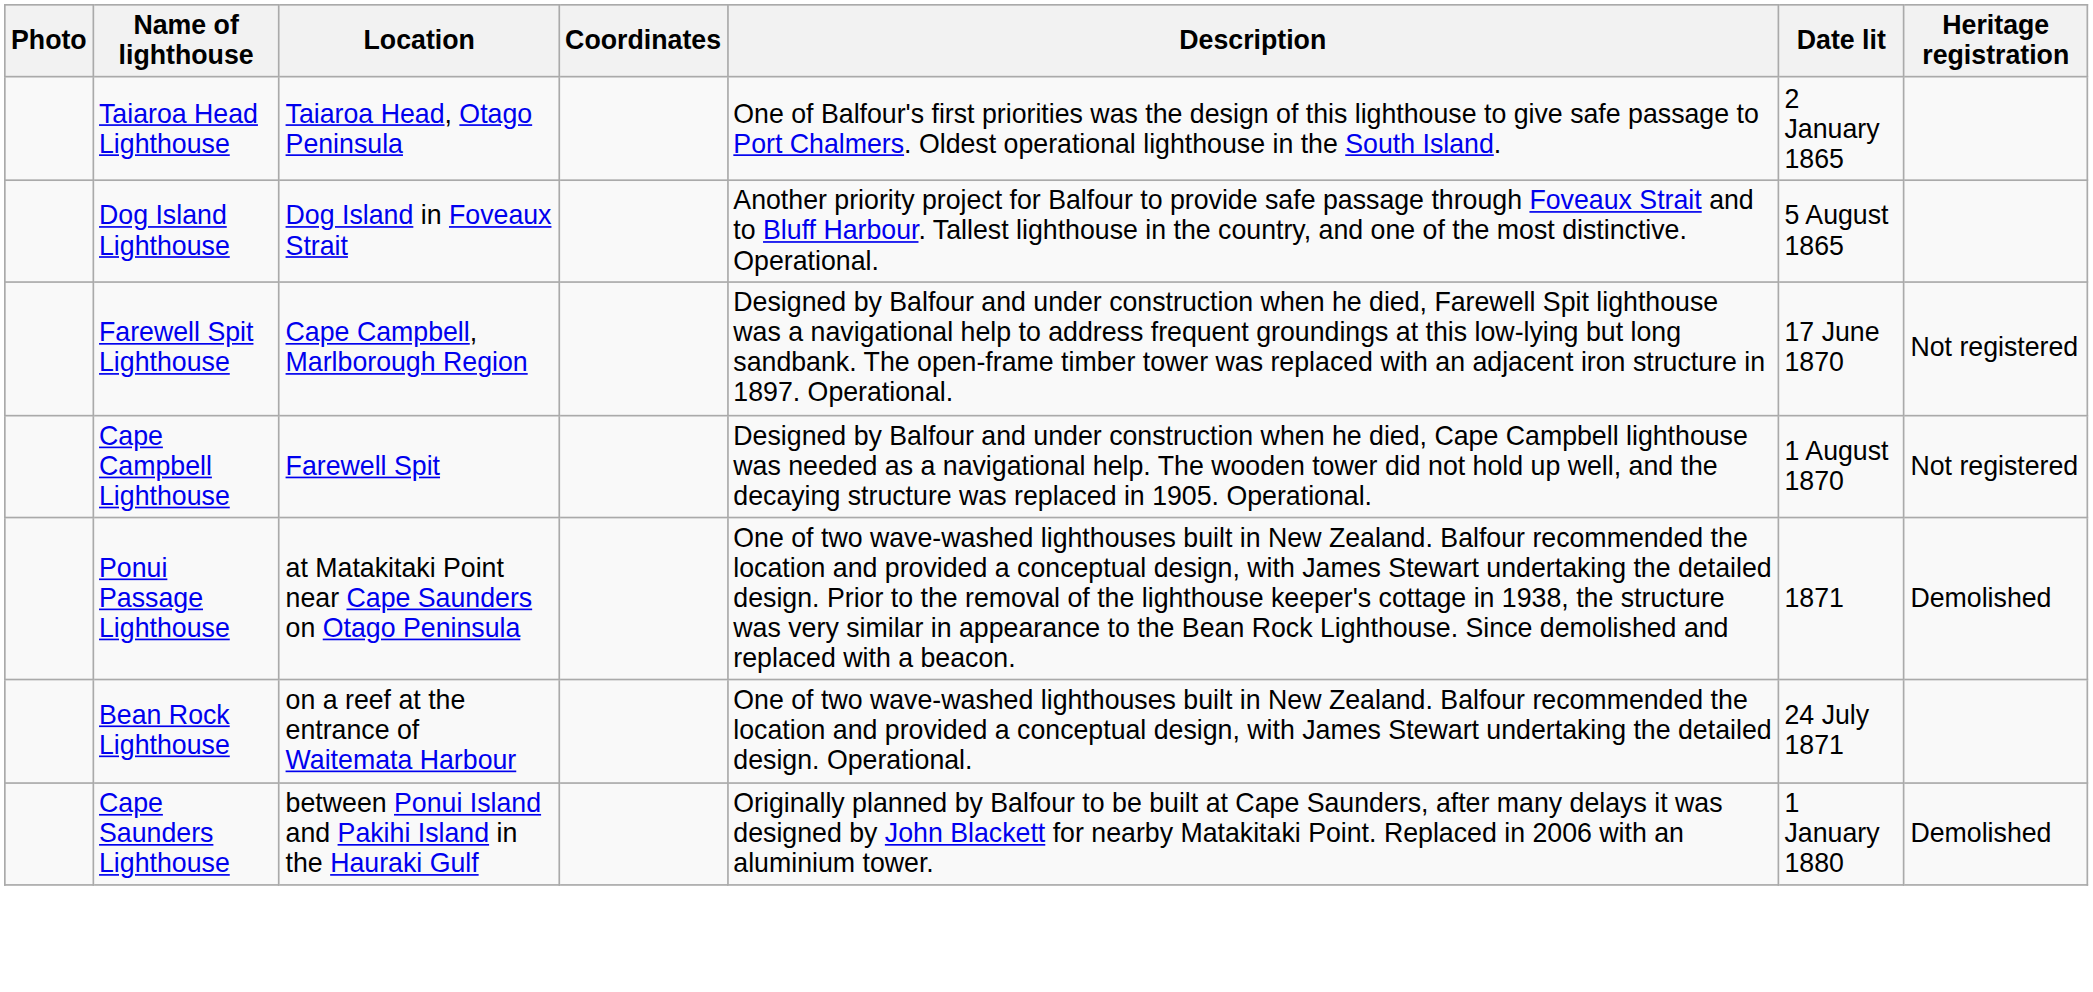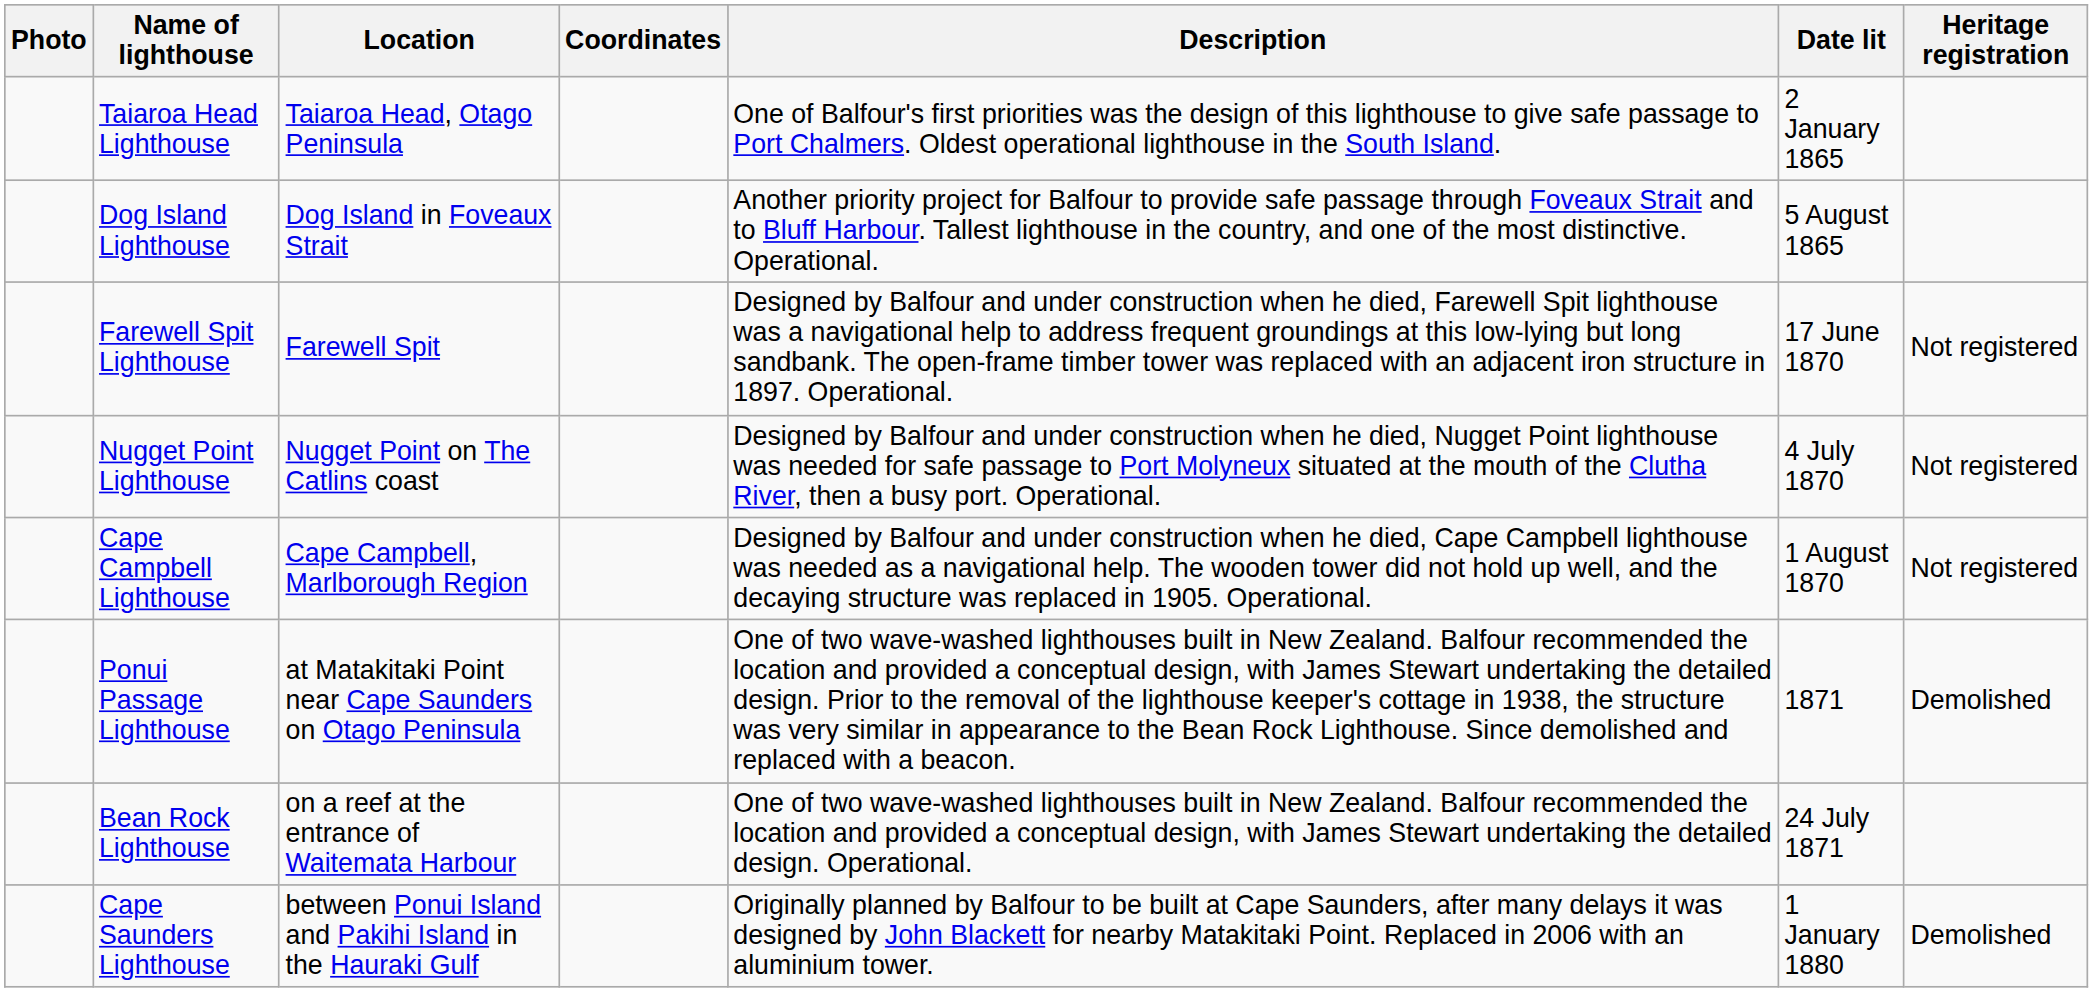 <table class="wikitable">
 <tr>
 <th>Photo</th>
 <th>Name of lighthouse</th>
 <th>Location</th>
 <th>Coordinates</th>
 <th>Description</th>
 <th>Date lit</th>
 <th>Heritage registration</th>
 </tr>
 <tr>
 <td></td>
 <td><a href='#'>Taiaroa Head Lighthouse</a></td>
 <td><a href='#'>Taiaroa Head</a>, <a href='#'>Otago Peninsula</a></td>
 <td></td>
 <td>One of Balfour's first priorities was the design of this lighthouse to give safe passage to <a href='#'>Port Chalmers</a>. Oldest operational lighthouse in the <a href='#'>South Island</a>.</td>
 <td>2 January 1865</td>
 <td></td>
 </tr>
 <tr>
 <td></td>
 <td><a href='#'>Dog Island Lighthouse</a></td>
 <td><a href='#'>Dog Island</a> in <a href='#'>Foveaux Strait</a></td>
 <td></td>
 <td>Another priority project for Balfour to provide safe passage through <a href='#'>Foveaux Strait</a> and to <a href='#'>Bluff Harbour</a>. Tallest lighthouse in the country, and one of the most distinctive. Operational.</td>
 <td>5 August 1865</td>
 <td></td>
 </tr>
 <tr>
 <td></td>
 <td><a href='#'>Farewell Spit Lighthouse</a></td>
-<td><a href='#'>Cape Campbell</a>, <a href='#'>Marlborough Region</a></td>
+<td><a href='#'>Farewell Spit</a></td>
 <td></td>
 <td>Designed by Balfour and under construction when he died, Farewell Spit lighthouse was a navigational help to address frequent groundings at this low-lying but long sandbank. The open-frame timber tower was replaced with an adjacent iron structure in 1897. Operational.</td>
 <td>17 June 1870</td>
 <td>Not registered</td>
 </tr>
 <tr>
 <td></td>
+<td><a href='#'>Nugget Point Lighthouse</a></td>
+<td><a href='#'>Nugget Point</a> on <a href='#'>The Catlins</a> coast</td>
+<td></td>
+<td>Designed by Balfour and under construction when he died, Nugget Point lighthouse was needed for safe passage to <a href='#'>Port Molyneux</a> situated at the mouth of the <a href='#'>Clutha River</a>, then a busy port. Operational.</td>
+<td>4 July 1870</td>
+<td>Not registered</td>
+</tr>
+<tr>
+<td></td>
 <td><a href='#'>Cape Campbell Lighthouse</a></td>
-<td><a href='#'>Farewell Spit</a></td>
+<td><a href='#'>Cape Campbell</a>, <a href='#'>Marlborough Region</a></td>
 <td></td>
 <td>Designed by Balfour and under construction when he died, Cape Campbell lighthouse was needed as a navigational help. The wooden tower did not hold up well, and the decaying structure was replaced in 1905. Operational.</td>
 <td>1 August 1870</td>
 <td>Not registered</td>
 </tr>
 <tr>
 <td></td>
 <td><a href='#'>Ponui Passage Lighthouse</a></td>
 <td>at Matakitaki Point near <a href='#'>Cape Saunders</a> on <a href='#'>Otago Peninsula</a></td>
 <td></td>
 <td>One of two wave-washed lighthouses built in New Zealand. Balfour recommended the location and provided a conceptual design, with James Stewart undertaking the detailed design. Prior to the removal of the lighthouse keeper's cottage in 1938, the structure was very similar in appearance to the Bean Rock Lighthouse. Since demolished and replaced with a beacon.</td>
 <td>1871</td>
 <td>Demolished</td>
 </tr>
 <tr>
 <td></td>
 <td><a href='#'>Bean Rock Lighthouse</a></td>
 <td>on a reef at the entrance of <a href='#'>Waitemata Harbour</a></td>
 <td></td>
 <td>One of two wave-washed lighthouses built in New Zealand. Balfour recommended the location and provided a conceptual design, with James Stewart undertaking the detailed design. Operational.</td>
 <td>24 July 1871</td>
 <td></td>
 </tr>
 <tr>
 <td></td>
 <td><a href='#'>Cape Saunders Lighthouse</a></td>
 <td>between <a href='#'>Ponui Island</a> and <a href='#'>Pakihi Island</a> in the <a href='#'>Hauraki Gulf</a></td>
 <td></td>
 <td>Originally planned by Balfour to be built at Cape Saunders, after many delays it was designed by <a href='#'>John Blackett</a> for nearby Matakitaki Point. Replaced in 2006 with an aluminium tower.</td>
 <td>1 January 1880</td>
 <td>Demolished</td>
 </tr>
 </table>
